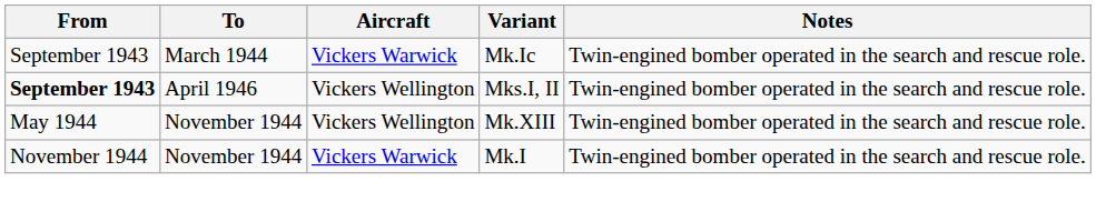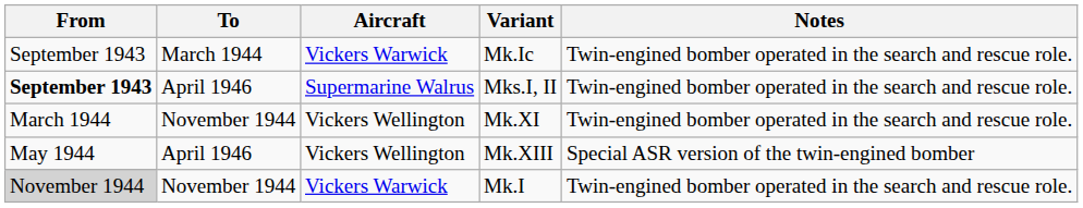 <table class="wikitable">
 <tr>
 <th>From</th>
 <th>To</th>
 <th>Aircraft</th>
 <th>Variant</th>
 <th>Notes</th>
 </tr>
 <tr>
 <td>September 1943</td>
 <td>March 1944</td>
 <td><a href='#'>Vickers Warwick</a></td>
 <td>Mk.Ic</td>
 <td>Twin-engined bomber operated in the search and rescue role.</td>
 </tr>
 <tr>
 <td><strong>September 1943</strong></td>
 <td>April 1946</td>
-<td>Vickers Wellington</td>
+<td><a href='#'>Supermarine Walrus</a></td>
 <td>Mks.I, II</td>
 <td>Twin-engined bomber operated in the search and rescue role.</td>
 </tr>
 <tr>
-<td>May 1944</td>
+<td>March 1944</td>
 <td>November 1944</td>
 <td>Vickers Wellington</td>
-<td>Mk.XIII</td>
+<td>Mk.XI</td>
 <td>Twin-engined bomber operated in the search and rescue role.</td>
 </tr>
 <tr>
-<td>November 1944</td>
+<td>May 1944</td>
+<td>April 1946</td>
+<td>Vickers Wellington</td>
+<td>Mk.XIII</td>
+<td>Special ASR version of the twin-engined bomber</td>
+</tr>
+<tr>
+<td style="background: lightgrey;">November 1944</td>
 <td>November 1944</td>
 <td><a href='#'>Vickers Warwick</a></td>
 <td>Mk.I</td>
 <td>Twin-engined bomber operated in the search and rescue role.</td>
 </tr>
 </table>
